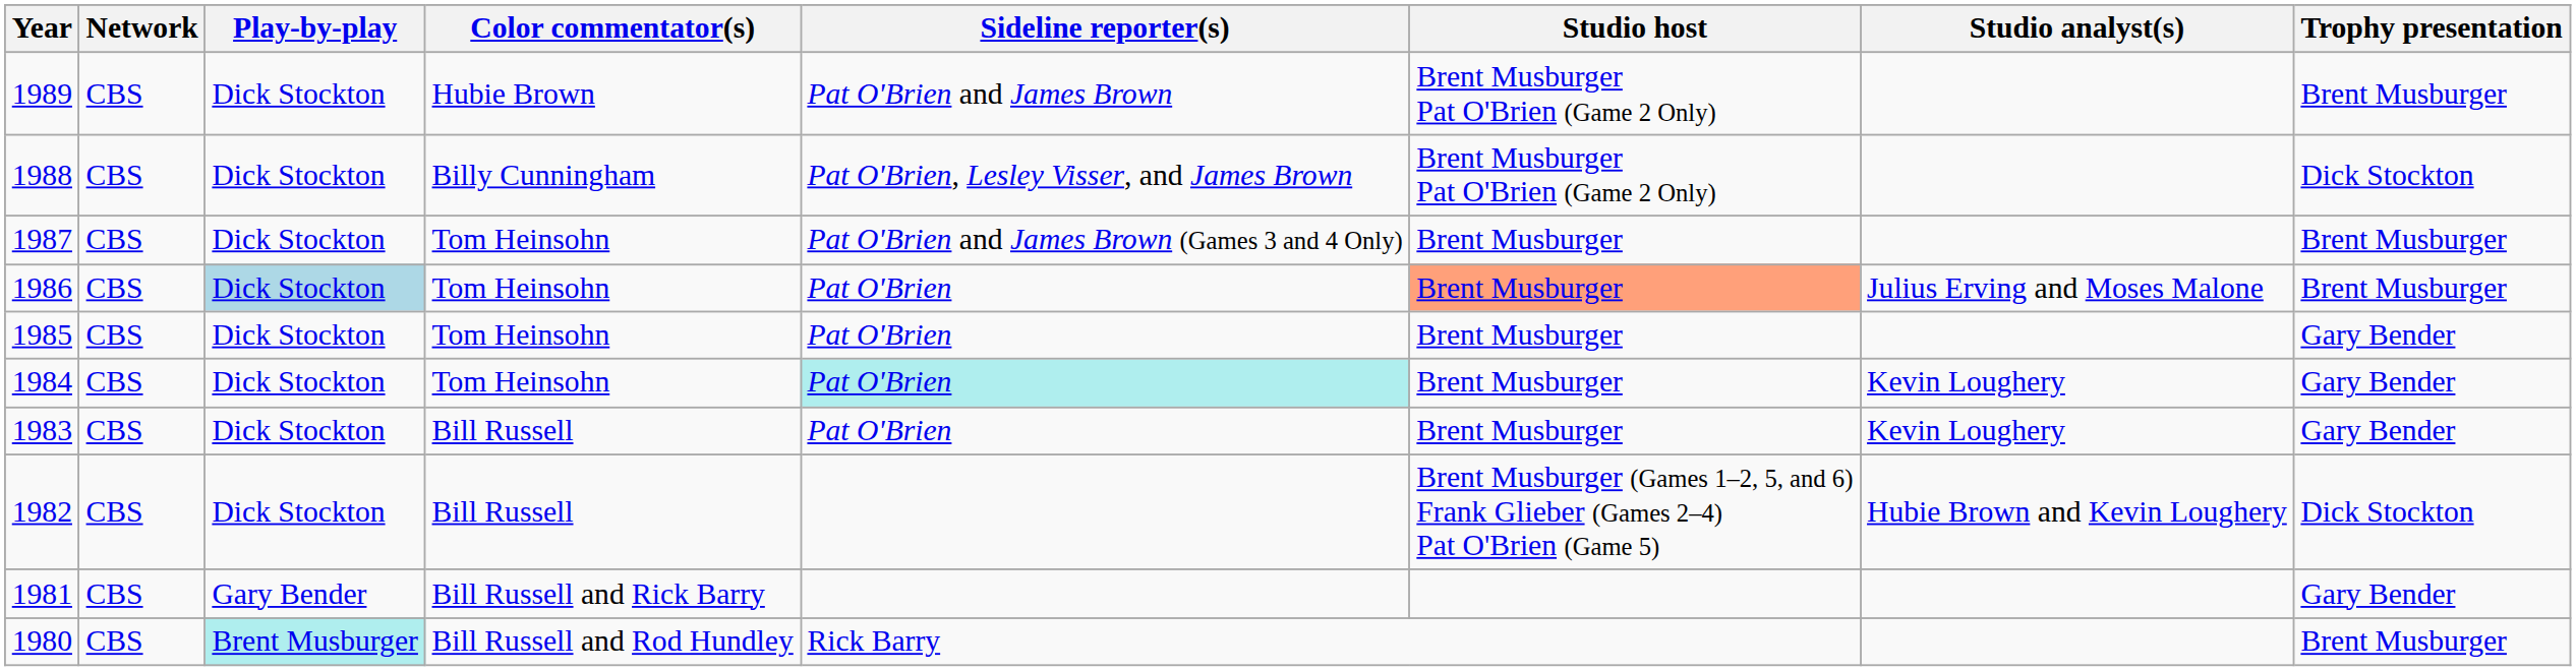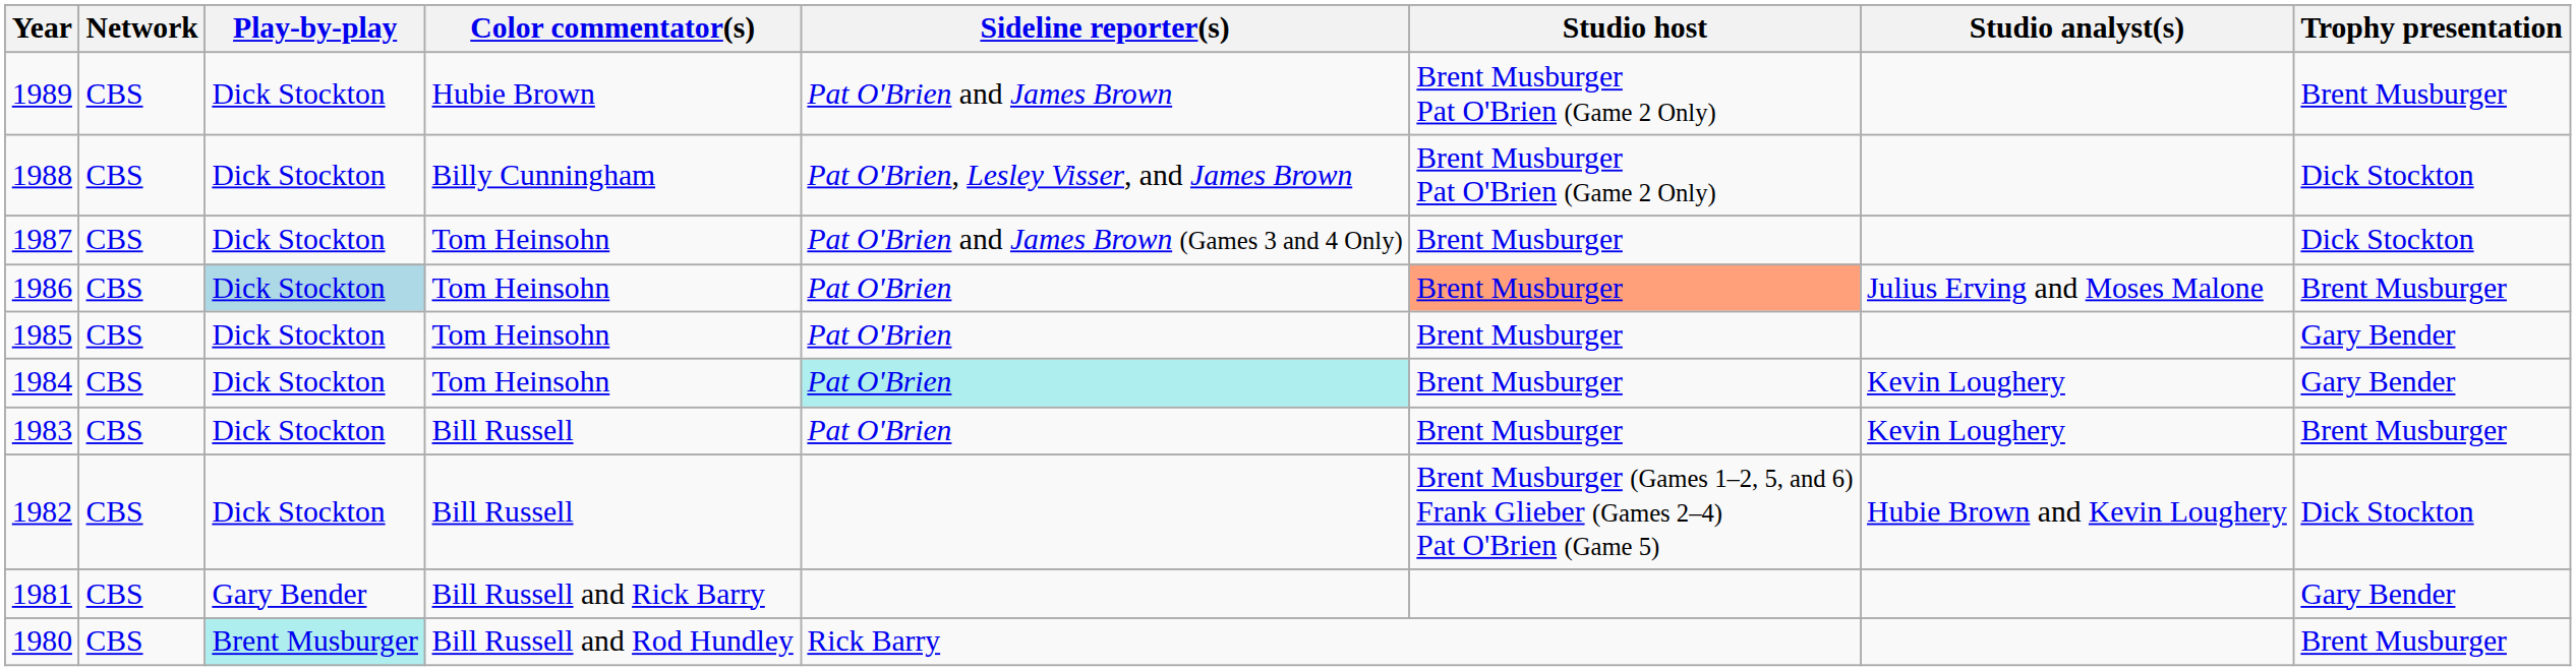 <table class="wikitable">
 <tr>
 <th>Year</th>
 <th>Network</th>
 <th><a href='#'>Play-by-play</a></th>
 <th><a href='#'>Color commentator</a>(s)</th>
 <th><a href='#'>Sideline reporter</a>(s)</th>
 <th>Studio host</th>
 <th>Studio analyst(s)</th>
 <th>Trophy presentation</th>
 </tr>
 <tr>
 <td><a href='#'>1989</a></td>
 <td><a href='#'>CBS</a></td>
 <td><a href='#'>Dick Stockton</a></td>
 <td><a href='#'>Hubie Brown</a></td>
 <td><em><a href='#'>Pat O'Brien</a></em> and <em><a href='#'>James Brown</a></em></td>
 <td><a href='#'>Brent Musburger</a><br><a href='#'>Pat O'Brien</a> <small>(Game 2 Only)</small></td>
 <td></td>
 <td><a href='#'>Brent Musburger</a></td>
 </tr>
 <tr>
 <td><a href='#'>1988</a></td>
 <td><a href='#'>CBS</a></td>
 <td><a href='#'>Dick Stockton</a></td>
 <td><a href='#'>Billy Cunningham</a></td>
 <td><em><a href='#'>Pat O'Brien</a></em>, <em><a href='#'>Lesley Visser</a></em>, and <em><a href='#'>James Brown</a></em></td>
 <td><a href='#'>Brent Musburger</a><br><a href='#'>Pat O'Brien</a> <small>(Game 2 Only)</small></td>
 <td></td>
 <td><a href='#'>Dick Stockton</a></td>
 </tr>
 <tr>
 <td><a href='#'>1987</a></td>
 <td><a href='#'>CBS</a></td>
 <td><a href='#'>Dick Stockton</a></td>
 <td><a href='#'>Tom Heinsohn</a></td>
 <td><em><a href='#'>Pat O'Brien</a></em> and <em><a href='#'>James Brown</a></em> <small>(Games 3 and 4 Only)</small></td>
 <td><a href='#'>Brent Musburger</a></td>
 <td></td>
-<td><a href='#'>Brent Musburger</a></td>
+<td><a href='#'>Dick Stockton</a></td>
 </tr>
 <tr>
 <td><a href='#'>1986</a></td>
 <td><a href='#'>CBS</a></td>
 <td style="background: lightblue;"><a href='#'>Dick Stockton</a></td>
 <td><a href='#'>Tom Heinsohn</a></td>
 <td><em><a href='#'>Pat O'Brien</a></em></td>
 <td style="background: lightsalmon;"><a href='#'>Brent Musburger</a></td>
 <td><a href='#'>Julius Erving</a> and <a href='#'>Moses Malone</a></td>
 <td><a href='#'>Brent Musburger</a></td>
 </tr>
 <tr>
 <td><a href='#'>1985</a></td>
 <td><a href='#'>CBS</a></td>
 <td><a href='#'>Dick Stockton</a></td>
 <td><a href='#'>Tom Heinsohn</a></td>
 <td><em><a href='#'>Pat O'Brien</a></em></td>
 <td><a href='#'>Brent Musburger</a></td>
 <td></td>
 <td><a href='#'>Gary Bender</a></td>
 </tr>
 <tr>
 <td><a href='#'>1984</a></td>
 <td><a href='#'>CBS</a></td>
 <td><a href='#'>Dick Stockton</a></td>
 <td><a href='#'>Tom Heinsohn</a></td>
 <td style="background: paleturquoise;"><em><a href='#'>Pat O'Brien</a></em></td>
 <td><a href='#'>Brent Musburger</a></td>
 <td><a href='#'>Kevin Loughery</a></td>
 <td><a href='#'>Gary Bender</a></td>
 </tr>
 <tr>
 <td><a href='#'>1983</a></td>
 <td><a href='#'>CBS</a></td>
 <td><a href='#'>Dick Stockton</a></td>
 <td><a href='#'>Bill Russell</a></td>
 <td><em><a href='#'>Pat O'Brien</a></em></td>
 <td><a href='#'>Brent Musburger</a></td>
 <td><a href='#'>Kevin Loughery</a></td>
-<td><a href='#'>Gary Bender</a></td>
+<td><a href='#'>Brent Musburger</a></td>
 </tr>
 <tr>
 <td><a href='#'>1982</a></td>
 <td><a href='#'>CBS</a></td>
 <td><a href='#'>Dick Stockton</a></td>
 <td><a href='#'>Bill Russell</a></td>
 <td></td>
 <td><a href='#'>Brent Musburger</a> <small>(Games 1–2, 5, and 6)</small><br><a href='#'>Frank Glieber</a> <small>(Games 2–4)</small><br><a href='#'>Pat O'Brien</a> <small>(Game 5)</small></td>
 <td><a href='#'>Hubie Brown</a> and <a href='#'>Kevin Loughery</a></td>
 <td><a href='#'>Dick Stockton</a></td>
 </tr>
 <tr>
 <td><a href='#'>1981</a></td>
 <td><a href='#'>CBS</a></td>
 <td><a href='#'>Gary Bender</a></td>
 <td><a href='#'>Bill Russell</a> and <a href='#'>Rick Barry</a></td>
 <td></td>
 <td></td>
 <td></td>
 <td><a href='#'>Gary Bender</a></td>
 </tr>
 <tr>
 <td><a href='#'>1980</a></td>
 <td><a href='#'>CBS</a></td>
 <td style="background: paleturquoise;"><a href='#'>Brent Musburger</a></td>
 <td><a href='#'>Bill Russell</a> and <a href='#'>Rod Hundley</a></td>
 <td colspan="2"><a href='#'>Rick Barry</a></td>
 <td></td>
 <td><a href='#'>Brent Musburger</a></td>
 </tr>
 </table>
